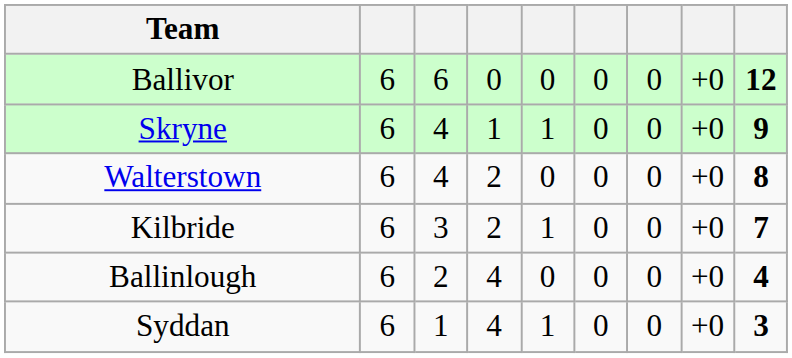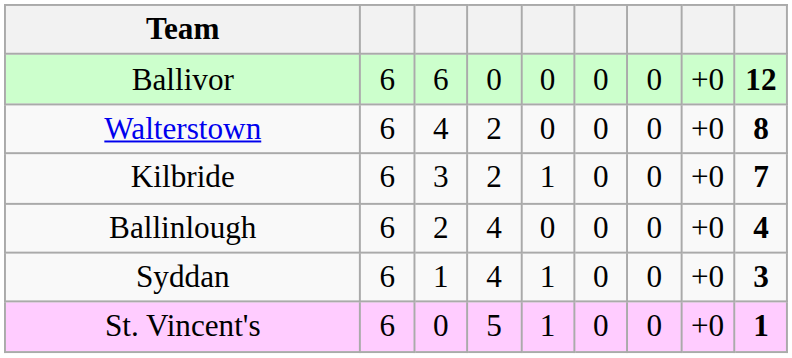 <table class="wikitable" style="text-align:center">
 <tr>
 <th style="width:175px;">Team</th>
 <th width="20"></th>
 <th width="20"></th>
 <th width="20"></th>
 <th width="20"></th>
 <th width="20"></th>
 <th width="20"></th>
 <th width="20"></th>
 <th width="20"></th>
 </tr>
 <tr style="background:#cfc;">
 <td>Ballivor</td>
 <td>6</td>
 <td>6</td>
 <td>0</td>
 <td>0</td>
 <td>0</td>
 <td>0</td>
 <td>+0</td>
 <td><strong>12</strong></td>
-</tr>
-<tr style="background:#cfc;">
-<td><a href='#'>Skryne</a></td>
-<td>6</td>
-<td>4</td>
-<td>1</td>
-<td>1</td>
-<td>0</td>
-<td>0</td>
-<td>+0</td>
-<td><strong>9</strong></td>
 </tr>
 <tr>
 <td><a href='#'>Walterstown</a></td>
 <td>6</td>
 <td>4</td>
 <td>2</td>
 <td>0</td>
 <td>0</td>
 <td>0</td>
 <td>+0</td>
 <td><strong>8</strong></td>
 </tr>
 <tr>
 <td>Kilbride</td>
 <td>6</td>
 <td>3</td>
 <td>2</td>
 <td>1</td>
 <td>0</td>
 <td>0</td>
 <td>+0</td>
 <td><strong>7</strong></td>
 </tr>
 <tr>
 <td>Ballinlough</td>
 <td>6</td>
 <td>2</td>
 <td>4</td>
 <td>0</td>
 <td>0</td>
 <td>0</td>
 <td>+0</td>
 <td><strong>4</strong></td>
 </tr>
 <tr>
 <td>Syddan</td>
 <td>6</td>
 <td>1</td>
 <td>4</td>
 <td>1</td>
 <td>0</td>
 <td>0</td>
 <td>+0</td>
 <td><strong>3</strong></td>
 </tr>
+<tr style="background:#fcf;">
+<td>St. Vincent's</td>
+<td>6</td>
+<td>0</td>
+<td>5</td>
+<td>1</td>
+<td>0</td>
+<td>0</td>
+<td>+0</td>
+<td><strong>1</strong></td>
+</tr>
 </table>
